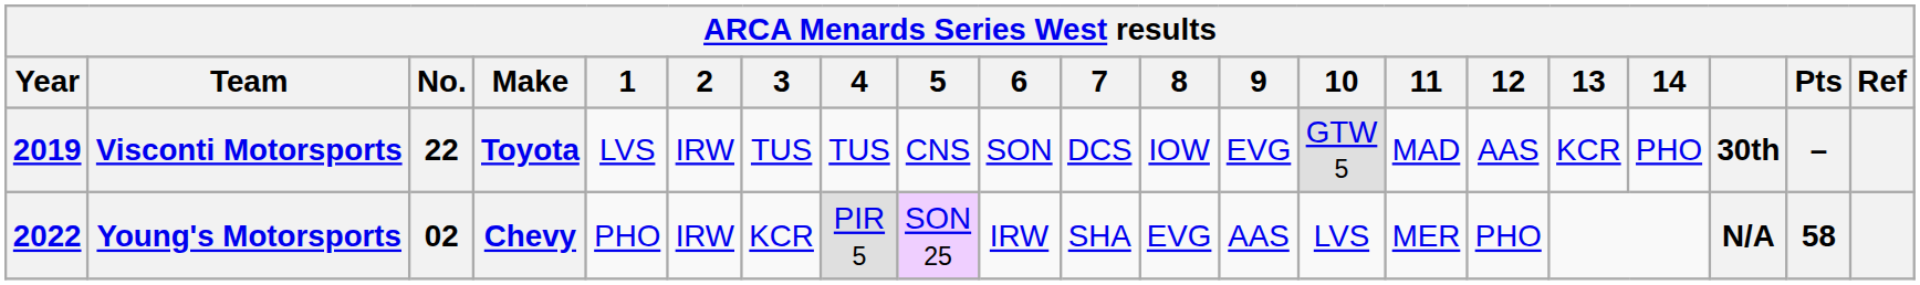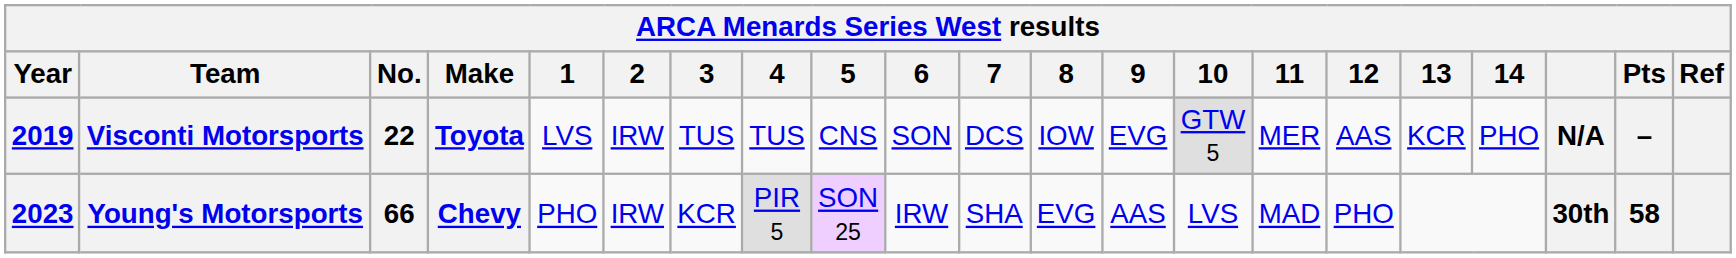 <table class="wikitable" style="text-align:center; font-size:75%">
 <tr>
 <th colspan=21><a href='#'>ARCA Menards Series West</a> results</th>
 </tr>
 <tr>
 <th>Year</th>
 <th>Team</th>
 <th>No.</th>
 <th>Make</th>
 <th>1</th>
 <th>2</th>
 <th>3</th>
 <th>4</th>
 <th>5</th>
 <th>6</th>
 <th>7</th>
 <th>8</th>
 <th>9</th>
 <th>10</th>
 <th>11</th>
 <th>12</th>
 <th>13</th>
 <th>14</th>
 <th></th>
 <th>Pts</th>
 <th>Ref</th>
 </tr>
 <tr>
 <th><a href='#'>2019</a></th>
 <th><a href='#'>Visconti Motorsports</a></th>
 <th>22</th>
 <th><a href='#'>Toyota</a></th>
 <td><a href='#'>LVS</a></td>
 <td><a href='#'>IRW</a></td>
 <td><a href='#'>TUS</a></td>
 <td><a href='#'>TUS</a></td>
 <td><a href='#'>CNS</a></td>
 <td><a href='#'>SON</a></td>
 <td><a href='#'>DCS</a></td>
 <td><a href='#'>IOW</a></td>
 <td><a href='#'>EVG</a></td>
 <td style="background:#DFDFDF;"><a href='#'>GTW</a><br><small>5</small></td>
-<td><a href='#'>MAD</a></td>
+<td><a href='#'>MER</a></td>
 <td><a href='#'>AAS</a></td>
 <td><a href='#'>KCR</a></td>
 <td><a href='#'>PHO</a></td>
-<th>30th</th>
+<th>N/A</th>
 <th>–</th>
 <th></th>
 </tr>
 <tr>
-<th><a href='#'>2022</a></th>
+<th><a href='#'>2023</a></th>
 <th><a href='#'>Young's Motorsports</a></th>
-<th>02</th>
+<th>66</th>
 <th><a href='#'>Chevy</a></th>
 <td><a href='#'>PHO</a></td>
 <td><a href='#'>IRW</a></td>
 <td><a href='#'>KCR</a></td>
 <td style="background:#DFDFDF;"><a href='#'>PIR</a><br><small>5</small></td>
 <td style="background:#EFCFFF;"><a href='#'>SON</a><br><small>25</small></td>
 <td><a href='#'>IRW</a></td>
 <td><a href='#'>SHA</a></td>
 <td><a href='#'>EVG</a></td>
 <td><a href='#'>AAS</a></td>
 <td><a href='#'>LVS</a></td>
-<td><a href='#'>MER</a></td>
+<td><a href='#'>MAD</a></td>
 <td><a href='#'>PHO</a></td>
 <td colspan=2></td>
-<th>N/A</th>
+<th>30th</th>
 <th>58</th>
 <th></th>
 </tr>
 </table>
